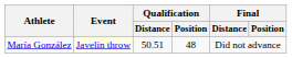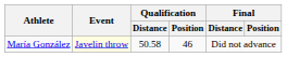 <table class=wikitable style="font-size:90%">
 <tr>
 <th rowspan="2">Athlete</th>
 <th rowspan="2">Event</th>
 <th colspan="2">Qualification</th>
 <th colspan="2">Final</th>
 </tr>
 <tr style="font-size:95%">
 <th>Distance</th>
 <th>Position</th>
 <th>Distance</th>
 <th>Position</th>
 </tr>
 <tr align=center>
 <td align=left><a href='#'>María González</a></td>
 <td align=left style="background: lightyellow;"><a href='#'>Javelin throw</a></td>
-<td>50.51</td>
-<td>48</td>
+<td>50.58</td>
+<td>46</td>
 <td colspan=2>Did not advance</td>
 </tr>
 </table>
